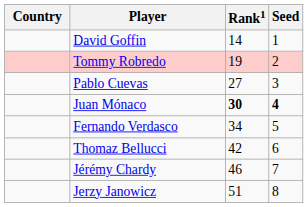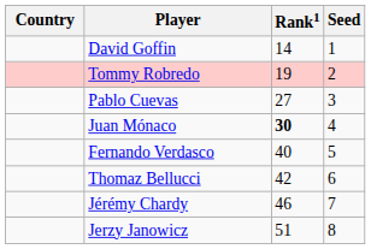 <table class="sortable wikitable">
 <tr>
 <th width="70">Country</th>
 <th width="175">Player</th>
 <th>Rank<sup>1</sup></th>
 <th>Seed</th>
 </tr>
 <tr>
 <td></td>
 <td><a href='#'>David Goffin</a></td>
 <td>14</td>
 <td>1</td>
 </tr>
 <tr style="background:#fcc;">
 <td></td>
 <td><a href='#'>Tommy Robredo</a></td>
 <td>19</td>
 <td>2</td>
 </tr>
 <tr>
 <td></td>
 <td><a href='#'>Pablo Cuevas</a></td>
 <td>27</td>
 <td>3</td>
 </tr>
 <tr>
 <td></td>
 <td><a href='#'>Juan Mónaco</a></td>
 <td><strong>30</strong></td>
-<td><strong>4</strong></td>
+<td>4</td>
 </tr>
 <tr>
 <td></td>
 <td><a href='#'>Fernando Verdasco</a></td>
-<td>34</td>
+<td>40</td>
 <td>5</td>
 </tr>
 <tr>
 <td></td>
 <td><a href='#'>Thomaz Bellucci</a></td>
 <td>42</td>
 <td>6</td>
 </tr>
 <tr>
 <td></td>
 <td><a href='#'>Jérémy Chardy</a></td>
 <td>46</td>
 <td>7</td>
 </tr>
 <tr>
 <td></td>
 <td><a href='#'>Jerzy Janowicz</a></td>
 <td>51</td>
 <td>8</td>
 </tr>
 </table>
